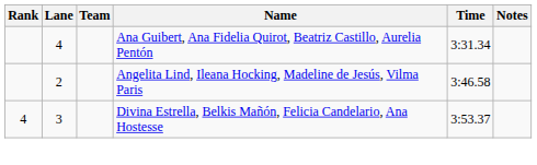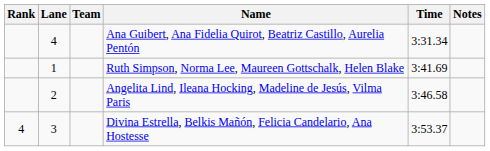 <table class="wikitable sortable" style="text-align:center;font-size:95%">
 <tr>
 <th>Rank</th>
 <th>Lane</th>
 <th>Team</th>
 <th>Name</th>
 <th>Time</th>
 <th>Notes</th>
 </tr>
 <tr>
 <td></td>
 <td>4</td>
 <td align=left></td>
 <td align=left><a href='#'>Ana Guibert</a>, <a href='#'>Ana Fidelia Quirot</a>, <a href='#'>Beatriz Castillo</a>, <a href='#'>Aurelia Pentón</a></td>
 <td>3:31.34</td>
 <td></td>
 </tr>
 <tr>
 <td></td>
+<td>1</td>
+<td align=left></td>
+<td align=left><a href='#'>Ruth Simpson</a>, <a href='#'>Norma Lee</a>, <a href='#'>Maureen Gottschalk</a>, <a href='#'>Helen Blake</a></td>
+<td>3:41.69</td>
+<td></td>
+</tr>
+<tr>
+<td></td>
 <td>2</td>
 <td align=left></td>
 <td align=left><a href='#'>Angelita Lind</a>, <a href='#'>Ileana Hocking</a>, <a href='#'>Madeline de Jesús</a>, <a href='#'>Vilma Paris</a></td>
 <td>3:46.58</td>
 <td></td>
 </tr>
 <tr>
 <td>4</td>
 <td>3</td>
 <td align=left></td>
 <td align=left><a href='#'>Divina Estrella</a>, <a href='#'>Belkis Mañón</a>, <a href='#'>Felicia Candelario</a>, <a href='#'>Ana Hostesse</a></td>
 <td>3:53.37</td>
 <td></td>
 </tr>
 </table>
